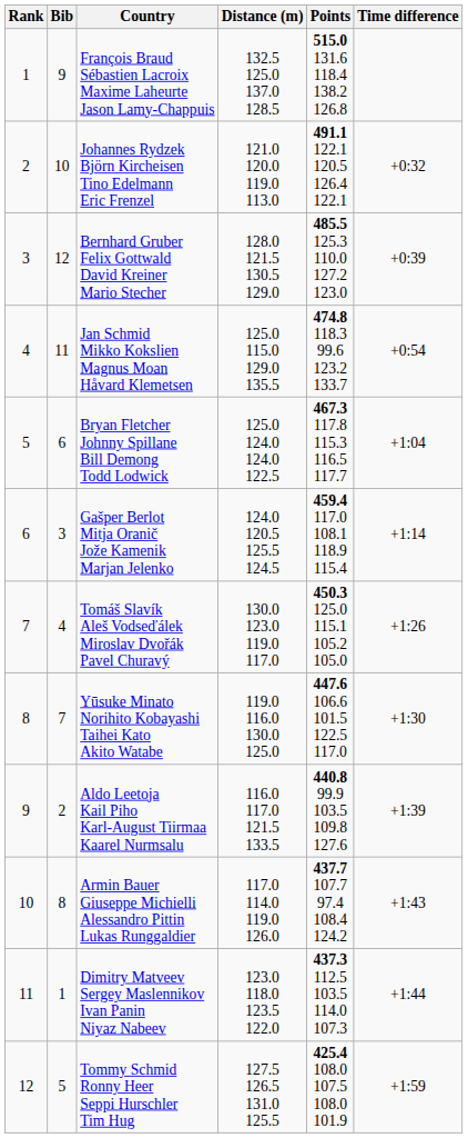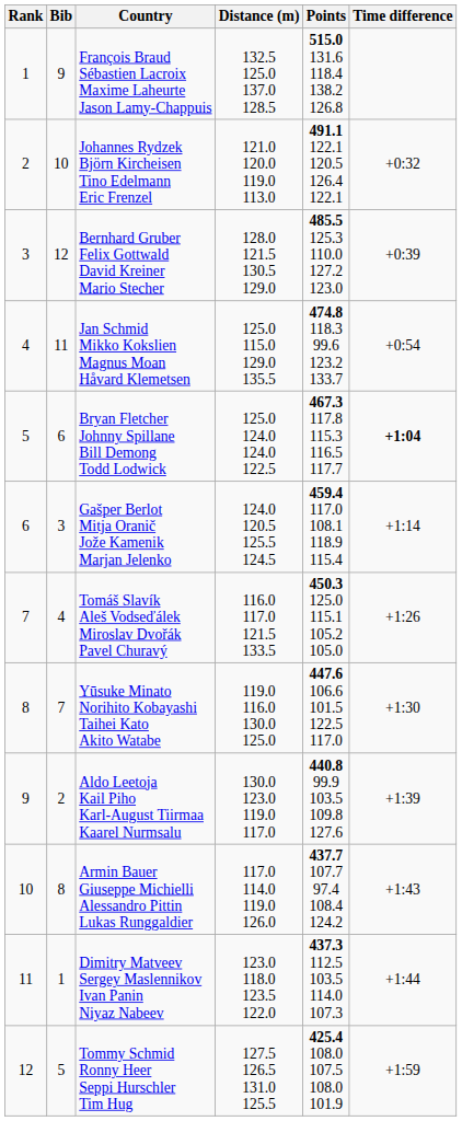 <table class="wikitable sortable" style="text-align:center">
 <tr>
 <th>Rank</th>
 <th>Bib</th>
 <th>Country</th>
 <th>Distance (m)</th>
 <th>Points</th>
 <th>Time difference</th>
 </tr>
 <tr>
 <td>1</td>
 <td>9</td>
 <td align="left"><br><a href='#'>François Braud</a><br><a href='#'>Sébastien Lacroix</a><br><a href='#'>Maxime Laheurte</a><br><a href='#'>Jason Lamy-Chappuis</a></td>
 <td><br> 132.5<br>125.0<br>137.0<br>128.5</td>
 <td><strong>515.0</strong><br>131.6<br>118.4<br> 138.2 <br>126.8</td>
 <td></td>
 </tr>
 <tr>
 <td>2</td>
 <td>10</td>
 <td align="left"><br><a href='#'>Johannes Rydzek</a><br><a href='#'>Björn Kircheisen</a><br><a href='#'>Tino Edelmann</a><br><a href='#'>Eric Frenzel</a></td>
 <td><br>121.0<br>120.0<br>119.0<br>113.0</td>
 <td><strong>491.1</strong><br>122.1<br>120.5<br> 126.4<br>122.1</td>
 <td>+0:32</td>
 </tr>
 <tr>
 <td>3</td>
 <td>12</td>
 <td align="left"><br><a href='#'>Bernhard Gruber</a><br><a href='#'>Felix Gottwald</a><br><a href='#'>David Kreiner</a><br><a href='#'>Mario Stecher</a></td>
 <td><br> 128.0<br>121.5<br>130.5<br>129.0</td>
 <td><strong>485.5</strong><br>125.3<br>110.0<br>127.2 <br>123.0</td>
 <td>+0:39</td>
 </tr>
 <tr>
 <td>4</td>
 <td>11</td>
 <td align="left"><br><a href='#'>Jan Schmid</a><br><a href='#'>Mikko Kokslien</a><br><a href='#'>Magnus Moan</a><br><a href='#'>Håvard Klemetsen</a></td>
 <td><br>125.0 <br>115.0<br>129.0<br>135.5</td>
 <td><strong>474.8</strong><br>118.3<br>99.6<br>123.2<br>133.7</td>
 <td>+0:54</td>
 </tr>
 <tr>
 <td>5</td>
 <td>6</td>
 <td align="left"><br><a href='#'>Bryan Fletcher</a><br><a href='#'>Johnny Spillane</a><br><a href='#'>Bill Demong</a><br><a href='#'>Todd Lodwick</a></td>
 <td><br>125.0<br>124.0<br>124.0<br>122.5</td>
 <td><strong>467.3</strong><br>117.8<br>115.3<br>116.5<br> 117.7</td>
-<td>+1:04</td>
+<td><strong>+1:04</strong></td>
 </tr>
 <tr>
 <td>6</td>
 <td>3</td>
 <td align="left"><br><a href='#'>Gašper Berlot</a><br><a href='#'>Mitja Oranič</a><br><a href='#'>Jože Kamenik</a><br><a href='#'>Marjan Jelenko</a></td>
 <td><br>124.0 <br>120.5<br>125.5<br>124.5</td>
 <td><strong>459.4</strong><br>117.0<br>108.1<br> 118.9 <br>115.4</td>
 <td>+1:14</td>
 </tr>
 <tr>
 <td>7</td>
 <td>4</td>
 <td align="left"><br><a href='#'>Tomáš Slavík</a><br><a href='#'>Aleš Vodseďálek</a><br><a href='#'>Miroslav Dvořák</a><br><a href='#'>Pavel Churavý</a></td>
-<td><br>130.0<br>123.0<br>119.0<br>117.0</td>
+<td><br> 116.0<br>117.0<br>121.5<br>133.5</td>
 <td><strong>450.3</strong><br>125.0<br>115.1<br>105.2 <br> 105.0</td>
 <td>+1:26</td>
 </tr>
 <tr>
 <td>8</td>
 <td>7</td>
 <td align="left"><br><a href='#'>Yūsuke Minato</a><br><a href='#'>Norihito Kobayashi</a><br><a href='#'>Taihei Kato</a><br><a href='#'>Akito Watabe</a></td>
 <td><br> 119.0<br>116.0<br>130.0<br>125.0</td>
 <td><strong>447.6</strong><br>106.6<br>101.5<br>122.5<br>117.0</td>
 <td>+1:30</td>
 </tr>
 <tr>
 <td>9</td>
 <td>2</td>
 <td align="left"><br><a href='#'>Aldo Leetoja</a><br><a href='#'>Kail Piho</a><br><a href='#'>Karl-August Tiirmaa</a><br><a href='#'>Kaarel Nurmsalu</a></td>
-<td><br> 116.0<br>117.0<br>121.5<br>133.5</td>
+<td><br>130.0<br>123.0<br>119.0<br>117.0</td>
 <td><strong>440.8</strong><br>99.9<br>103.5<br>109.8 <br>127.6</td>
 <td>+1:39</td>
 </tr>
 <tr>
 <td>10</td>
 <td>8</td>
 <td align="left"><br><a href='#'>Armin Bauer</a><br><a href='#'>Giuseppe Michielli</a><br><a href='#'>Alessandro Pittin</a><br><a href='#'>Lukas Runggaldier</a></td>
 <td><br> 117.0<br>114.0<br>119.0<br>126.0</td>
 <td><strong>437.7</strong><br>107.7<br>97.4<br>108.4 <br>124.2</td>
 <td>+1:43</td>
 </tr>
 <tr>
 <td>11</td>
 <td>1</td>
 <td align="left"><br><a href='#'>Dimitry Matveev</a><br><a href='#'>Sergey Maslennikov</a><br><a href='#'>Ivan Panin</a><br><a href='#'>Niyaz Nabeev</a></td>
 <td><br>123.0 <br>118.0<br>123.5<br>122.0</td>
 <td><strong>437.3</strong><br>112.5<br>103.5<br>114.0 <br> 107.3</td>
 <td>+1:44</td>
 </tr>
 <tr>
 <td>12</td>
 <td>5</td>
 <td align="left"><br><a href='#'>Tommy Schmid</a><br><a href='#'>Ronny Heer</a><br><a href='#'>Seppi Hurschler</a><br><a href='#'>Tim Hug</a></td>
 <td><br>127.5 <br>126.5 <br>131.0<br>125.5</td>
 <td><strong>425.4</strong><br>108.0<br>107.5<br>108.0<br> 101.9</td>
 <td>+1:59</td>
 </tr>
 </table>
